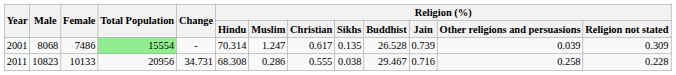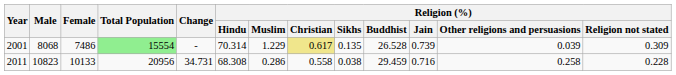 <table class="wikitable">
 <tr>
 <th rowspan="2">Year</th>
 <th rowspan="2">Male</th>
 <th rowspan="2">Female</th>
 <th rowspan="2">Total Population</th>
 <th rowspan="2">Change</th>
 <th colspan="8">Religion (%)</th>
 </tr>
 <tr>
 <th>Hindu</th>
 <th>Muslim</th>
 <th>Christian</th>
 <th>Sikhs</th>
 <th>Buddhist</th>
 <th>Jain</th>
 <th>Other religions and persuasions</th>
 <th>Religion not stated</th>
 </tr>
 <tr>
 <td>2001</td>
 <td style="text-align:right;">8068</td>
 <td style="text-align:right;">7486</td>
 <td style="background: lightgreen; text-align:right;">15554</td>
 <td style="text-align:center;">-</td>
 <td style="text-align:right;">70.314</td>
-<td style="text-align:right;">1.247</td>
-<td style="text-align:right;">0.617</td>
+<td style="text-align:right;">1.229</td>
+<td style="background: khaki; text-align:right;">0.617</td>
 <td style="text-align:right;">0.135</td>
 <td style="text-align:right;">26.528</td>
 <td style="text-align:right;">0.739</td>
 <td style="text-align:right;">0.039</td>
 <td style="text-align:right;">0.309</td>
 </tr>
 <tr>
 <td>2011</td>
 <td style="text-align:right;">10823</td>
 <td style="text-align:right;">10133</td>
 <td style="text-align:right;">20956</td>
 <td style="text-align:right;">34.731</td>
 <td style="text-align:right;">68.308</td>
 <td style="text-align:right;">0.286</td>
-<td style="text-align:right;">0.555</td>
+<td style="text-align:right;">0.558</td>
 <td style="text-align:right;">0.038</td>
-<td style="text-align:right;">29.467</td>
+<td style="text-align:right;">29.459</td>
 <td style="text-align:right;">0.716</td>
 <td style="text-align:right;">0.258</td>
 <td style="text-align:right;">0.228</td>
 </tr>
 </table>
